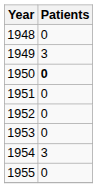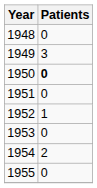 <table class="wikitable" style="float:left; margin-right:1em">
 <tr>
 <th>Year</th>
 <th>Patients</th>
 </tr>
 <tr>
 <td>1948</td>
 <td>0</td>
 </tr>
 <tr>
 <td>1949</td>
 <td>3</td>
 </tr>
 <tr>
 <td>1950</td>
 <td><strong>0</strong></td>
 </tr>
 <tr>
 <td>1951</td>
 <td>0</td>
 </tr>
 <tr>
 <td>1952</td>
-<td>0</td>
+<td>1</td>
 </tr>
 <tr>
 <td>1953</td>
 <td>0</td>
 </tr>
 <tr>
 <td>1954</td>
-<td>3</td>
+<td>2</td>
 </tr>
 <tr>
 <td>1955</td>
 <td>0</td>
 </tr>
 <tr>
 </tr>
 </table>
